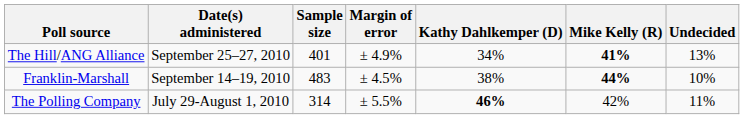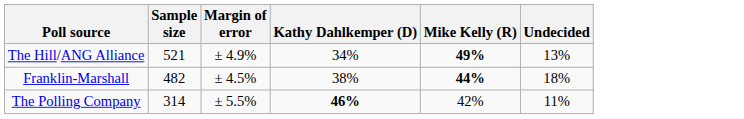 <table class="wikitable" style="text-align:center">
 <tr valign=bottom>
 <th>Poll source</th>
-<th>Date(s)<br> administered</th>
 <th>Sample<br>size</th>
 <th>Margin of<br>error</th>
 <th align=left>Kathy Dahlkemper (D)</th>
 <th align=left>Mike Kelly (R)</th>
 <th>Undecided</th>
 </tr>
 <tr>
 <td><a href='#'>The Hill</a>/<a href='#'>ANG Alliance</a></td>
-<td>September 25–27, 2010</td>
-<td>401</td>
+<td>521</td>
 <td>± 4.9%</td>
 <td>34%</td>
-<td><strong>41%</strong></td>
+<td><strong>49%</strong></td>
 <td>13%</td>
 </tr>
 <tr>
 <td><a href='#'>Franklin-Marshall</a></td>
-<td>September 14–19, 2010</td>
-<td>483</td>
+<td>482</td>
 <td>± 4.5%</td>
 <td>38%</td>
 <td><strong>44%</strong></td>
-<td>10%</td>
+<td>18%</td>
 </tr>
 <tr>
 <td><a href='#'>The Polling Company</a></td>
-<td>July 29-August 1, 2010</td>
 <td>314</td>
 <td>± 5.5%</td>
 <td><strong>46%</strong></td>
 <td>42%</td>
 <td>11%</td>
 </tr>
 </table>
